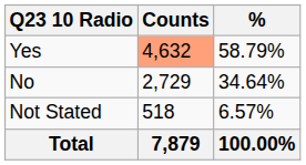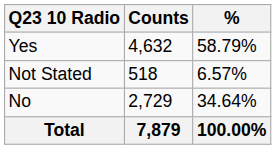 <table class="wikitable sortable">
 <tr>
 <th>Q23 10 Radio</th>
 <th>Counts</th>
 <th>%</th>
 </tr>
 <tr>
 <td>Yes</td>
-<td style="background: lightsalmon;">4,632</td>
+<td>4,632</td>
 <td>58.79%</td>
+</tr>
+<tr>
+<td>Not Stated</td>
+<td>518</td>
+<td>6.57%</td>
 </tr>
 <tr>
 <td>No</td>
 <td>2,729</td>
 <td>34.64%</td>
 </tr>
 <tr>
-<td>Not Stated</td>
-<td>518</td>
-<td>6.57%</td>
-</tr>
-<tr>
 <th>Total</th>
 <th>7,879</th>
 <th>100.00%</th>
 </tr>
 </table>
